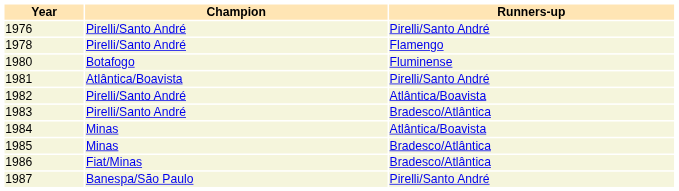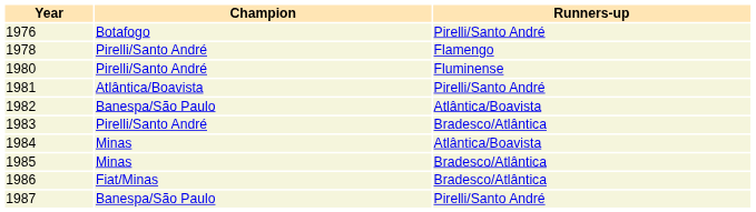 <table width=70%>
 <tr>
 <th bgcolor=#ffe5b4>Year</th>
 <th bgcolor=#ffe5b4>Champion</th>
 <th bgcolor=#ffe5b4>Runners-up</th>
 </tr>
 <tr bgcolor=#f5f5dc>
 <td>1976</td>
-<td><a href='#'>Pirelli/Santo André</a></td>
+<td><a href='#'>Botafogo</a></td>
 <td><a href='#'>Pirelli/Santo André</a></td>
 </tr>
 <tr bgcolor=#f5f5dc>
 <td>1978</td>
 <td><a href='#'>Pirelli/Santo André</a></td>
 <td><a href='#'>Flamengo</a></td>
 </tr>
 <tr bgcolor=#f5f5dc>
 <td>1980</td>
-<td><a href='#'>Botafogo</a></td>
+<td><a href='#'>Pirelli/Santo André</a></td>
 <td><a href='#'>Fluminense</a></td>
 </tr>
 <tr bgcolor=#f5f5dc>
 <td>1981</td>
 <td><a href='#'>Atlântica/Boavista</a></td>
 <td><a href='#'>Pirelli/Santo André</a></td>
 </tr>
 <tr bgcolor=#f5f5dc>
 <td>1982</td>
-<td><a href='#'>Pirelli/Santo André</a></td>
+<td><a href='#'>Banespa/São Paulo</a></td>
 <td><a href='#'>Atlântica/Boavista</a></td>
 </tr>
 <tr bgcolor=#f5f5dc>
 <td>1983</td>
 <td><a href='#'>Pirelli/Santo André</a></td>
 <td><a href='#'>Bradesco/Atlântica</a></td>
 </tr>
 <tr bgcolor=#f5f5dc>
 <td>1984</td>
 <td><a href='#'>Minas</a></td>
 <td><a href='#'>Atlântica/Boavista</a></td>
 </tr>
 <tr bgcolor=#f5f5dc>
 <td>1985</td>
 <td><a href='#'>Minas</a></td>
 <td><a href='#'>Bradesco/Atlântica</a></td>
 </tr>
 <tr bgcolor=#f5f5dc>
 <td>1986</td>
 <td><a href='#'>Fiat/Minas</a></td>
 <td><a href='#'>Bradesco/Atlântica</a></td>
 </tr>
 <tr bgcolor=#f5f5dc>
 <td>1987</td>
 <td><a href='#'>Banespa/São Paulo</a></td>
 <td><a href='#'>Pirelli/Santo André</a></td>
 </tr>
 </table>
